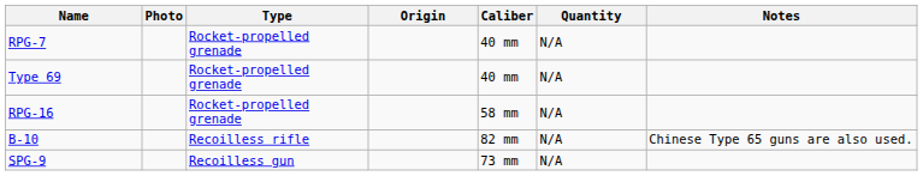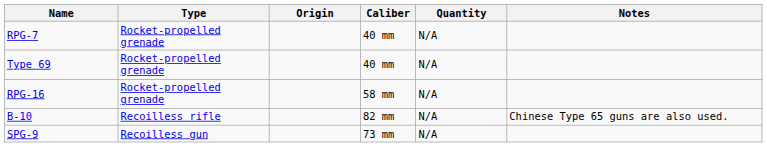 <table class="wikitable" style="width:75%;">
 <tr>
 <th style="width:15%;">Name</th>
-<th>Photo</th>
 <th style="width:20%;">Type</th>
 <th style="width:12%;">Origin</th>
 <th>Caliber</th>
 <th style="width:12%;">Quantity</th>
 <th>Notes</th>
 </tr>
 <tr>
 <td><a href='#'>RPG-7</a></td>
-<td></td>
 <td><a href='#'>Rocket-propelled grenade</a></td>
 <td></td>
 <td>40 mm</td>
 <td>N/A</td>
 <td></td>
 </tr>
 <tr>
 <td><a href='#'>Type 69</a></td>
-<td></td>
 <td><a href='#'>Rocket-propelled grenade</a></td>
 <td></td>
 <td>40 mm</td>
 <td>N/A</td>
 <td></td>
 </tr>
 <tr>
 <td><a href='#'>RPG-16</a></td>
-<td></td>
 <td><a href='#'>Rocket-propelled grenade</a></td>
 <td></td>
 <td>58 mm</td>
 <td>N/A</td>
 <td></td>
 </tr>
 <tr>
 <td><a href='#'>B-10</a></td>
-<td></td>
 <td><a href='#'>Recoilless rifle</a></td>
 <td></td>
 <td>82 mm</td>
 <td>N/A</td>
 <td>Chinese Type 65 guns are also used.</td>
 </tr>
 <tr>
 <td><a href='#'>SPG-9</a></td>
-<td></td>
 <td><a href='#'>Recoilless gun</a></td>
 <td></td>
 <td>73 mm</td>
 <td>N/A</td>
 <td></td>
 </tr>
 </table>
